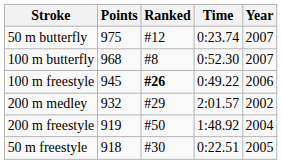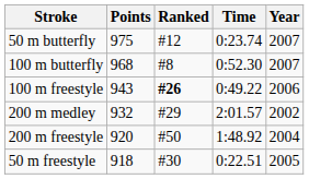 <table class="wikitable">
 <tr>
 <th>Stroke</th>
 <th>Points</th>
 <th>Ranked</th>
 <th>Time</th>
 <th>Year</th>
 </tr>
 <tr>
 <td>50 m butterfly</td>
 <td>975</td>
 <td>#12</td>
 <td>0:23.74</td>
 <td>2007</td>
 </tr>
 <tr>
 <td>100 m butterfly</td>
 <td>968</td>
 <td>#8</td>
 <td>0:52.30</td>
 <td>2007</td>
 </tr>
 <tr>
 <td>100 m freestyle</td>
-<td>945</td>
+<td>943</td>
 <td><strong>#26</strong></td>
 <td>0:49.22</td>
 <td>2006</td>
 </tr>
 <tr>
 <td>200 m medley</td>
 <td>932</td>
 <td>#29</td>
 <td>2:01.57</td>
 <td>2002</td>
 </tr>
 <tr>
 <td>200 m freestyle</td>
-<td>919</td>
+<td>920</td>
 <td>#50</td>
 <td>1:48.92</td>
 <td>2004</td>
 </tr>
 <tr>
 <td>50 m freestyle</td>
 <td>918</td>
 <td>#30</td>
 <td>0:22.51</td>
 <td>2005</td>
 </tr>
 </table>
